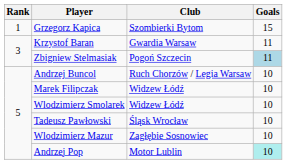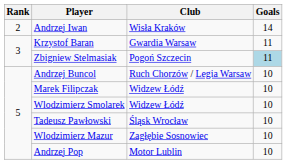 <table class="wikitable" style="text-align:center">
 <tr>
 <th>Rank</th>
 <th>Player</th>
 <th>Club</th>
 <th>Goals</th>
 </tr>
 <tr>
-<td rowspan="1">1</td>
-<td align="left"> <a href='#'>Grzegorz Kapica</a></td>
-<td align="left"><a href='#'>Szombierki Bytom</a></td>
-<td>15</td>
+<td rowspan="1">2</td>
+<td align="left"> <a href='#'>Andrzej Iwan</a></td>
+<td align="left"><a href='#'>Wisła Kraków</a></td>
+<td>14</td>
 </tr>
 <tr>
 <td rowspan="2">3</td>
 <td align="left"> <a href='#'>Krzystof Baran</a></td>
 <td align="left"><a href='#'>Gwardia Warsaw</a></td>
 <td>11</td>
 </tr>
 <tr>
 <td align="left"> <a href='#'>Zbigniew Stelmasiak</a></td>
 <td align="left"><a href='#'>Pogoń Szczecin</a></td>
 <td style="background: lightblue;">11</td>
 </tr>
 <tr>
 <td rowspan="6">5</td>
 <td align="left"> <a href='#'>Andrzej Buncol</a></td>
 <td align="left"><a href='#'>Ruch Chorzów</a> / <a href='#'>Legia Warsaw</a></td>
 <td>10</td>
 </tr>
 <tr>
 <td align="left"> <a href='#'>Marek Filipczak</a></td>
 <td align="left"><a href='#'>Widzew Łódź</a></td>
 <td>10</td>
 </tr>
 <tr>
 <td align="left"> <a href='#'>Wlodzimierz Smolarek</a></td>
 <td align="left"><a href='#'>Widzew Łódź</a></td>
 <td>10</td>
 </tr>
 <tr>
 <td align="left"> <a href='#'>Tadeusz Pawłowski</a></td>
 <td align="left"><a href='#'>Śląsk Wrocław</a></td>
 <td>10</td>
 </tr>
 <tr>
 <td align="left"> <a href='#'>Wlodzimierz Mazur</a></td>
 <td align="left"><a href='#'>Zagłębie Sosnowiec</a></td>
 <td>10</td>
 </tr>
 <tr>
 <td align="left"> <a href='#'>Andrzej Pop</a></td>
 <td align="left"><a href='#'>Motor Lublin</a></td>
-<td style="background: paleturquoise;">10</td>
+<td>10</td>
 </tr>
 </table>
